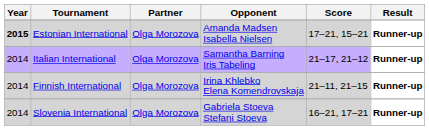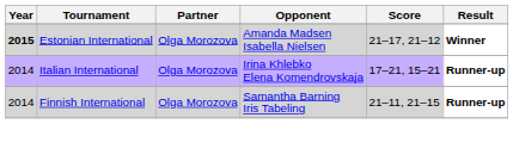 <table class="sortable wikitable" style="font-size: 90%;">
 <tr>
 <th>Year</th>
 <th>Tournament</th>
 <th>Partner</th>
 <th>Opponent</th>
 <th>Score</th>
 <th>Result</th>
 </tr>
 <tr>
 </tr>
 <tr style="background:#D5D5D5">
 <td align="center"><strong>2015</strong></td>
 <td align="left"><a href='#'>Estonian International</a></td>
 <td align="left"> <a href='#'>Olga Morozova</a></td>
 <td align="left"> <a href='#'>Amanda Madsen</a> <br>  <a href='#'>Isabella Nielsen</a></td>
-<td align="left">17–21, 15–21</td>
-<td style="text-align:left; background:white"> <strong>Runner-up</strong></td>
+<td align="left">21–17, 21–12</td>
+<td style="text-align:left; background:white"> <strong>Winner</strong></td>
 </tr>
 <tr>
 </tr>
 <tr style="background:#C6AEFF">
 <td align="center">2014</td>
 <td align="left"><a href='#'>Italian International</a></td>
 <td align="left"> <a href='#'>Olga Morozova</a></td>
-<td align="left"> <a href='#'>Samantha Barning</a> <br>  <a href='#'>Iris Tabeling</a></td>
-<td align="left">21–17, 21–12</td>
+<td align="left"> <a href='#'>Irina Khlebko</a> <br>  <a href='#'>Elena Komendrovskaja</a></td>
+<td align="left">17–21, 15–21</td>
 <td style="text-align:left; background:white"> <strong>Runner-up</strong></td>
 </tr>
 <tr>
 </tr>
 <tr style="background:#D5D5D5">
 <td align="center">2014</td>
 <td align="left"><a href='#'>Finnish International</a></td>
 <td align="left"> <a href='#'>Olga Morozova</a></td>
-<td align="left"> <a href='#'>Irina Khlebko</a> <br>  <a href='#'>Elena Komendrovskaja</a></td>
+<td align="left"> <a href='#'>Samantha Barning</a> <br>  <a href='#'>Iris Tabeling</a></td>
 <td align="left">21–11, 21–15</td>
 <td style="text-align:left; background:white"> <strong>Runner-up</strong></td>
 </tr>
 <tr>
 </tr>
-<tr style="background:#D5D5D5">
-<td align="center">2014</td>
-<td align="left"><a href='#'>Slovenia International</a></td>
-<td align="left"> <a href='#'>Olga Morozova</a></td>
-<td align="left"> <a href='#'>Gabriela Stoeva</a> <br>  <a href='#'>Stefani Stoeva</a></td>
-<td align="left">16–21, 17–21</td>
-<td style="text-align:left; background:white"> <strong>Runner-up</strong></td>
-</tr>
 </table>
